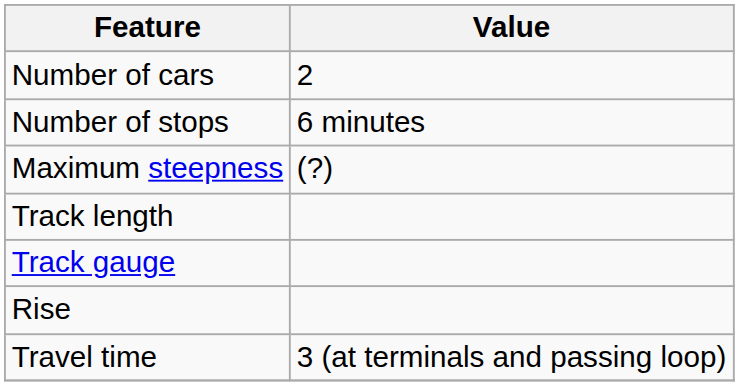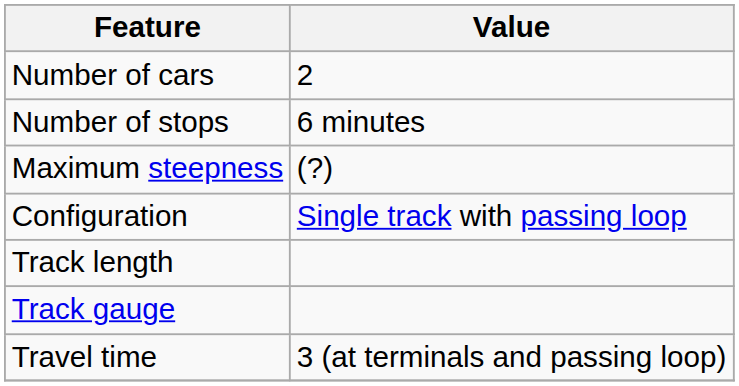 <table class="wikitable sortable mw-datatable plainrowheaders">
 <tr>
 <th>Feature</th>
 <th>Value</th>
 </tr>
 <tr>
 <td>Number of cars</td>
 <td>2</td>
 </tr>
 <tr>
 <td>Number of stops</td>
 <td>6 minutes</td>
 </tr>
 <tr>
 <td>Maximum <a href='#'>steepness</a></td>
 <td>(?)</td>
 </tr>
 <tr>
+<td>Configuration</td>
+<td><a href='#'>Single track</a> with <a href='#'>passing loop</a></td>
+</tr>
+<tr>
 <td>Track length</td>
 <td></td>
 </tr>
 <tr>
 <td><a href='#'>Track gauge</a></td>
-<td></td>
-</tr>
-<tr>
-<td>Rise</td>
 <td></td>
 </tr>
 <tr>
 <td>Travel time</td>
 <td>3 (at terminals and passing loop)</td>
 </tr>
 <tr>
 </tr>
 </table>
